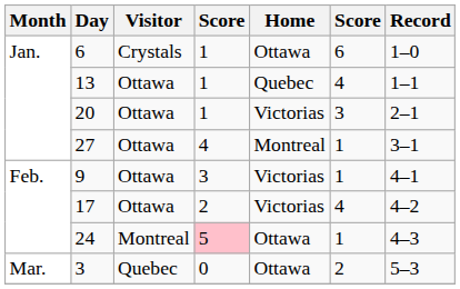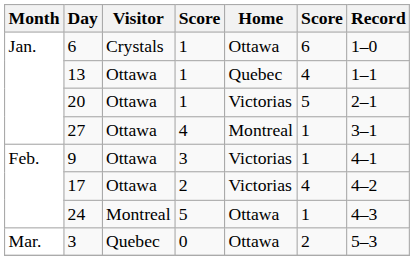 <table class="wikitable">
 <tr>
 <th>Month</th>
 <th>Day</th>
 <th>Visitor</th>
 <th>Score</th>
 <th>Home</th>
 <th>Score</th>
 <th>Record</th>
 </tr>
 <tr>
 <td rowspan=4 valign=top bgcolor="#fff">Jan.</td>
 <td>6</td>
 <td>Crystals</td>
 <td>1</td>
 <td>Ottawa</td>
 <td>6</td>
 <td>1–0</td>
 </tr>
 <tr>
 <td>13</td>
 <td>Ottawa</td>
 <td>1</td>
 <td>Quebec</td>
 <td>4</td>
 <td>1–1</td>
 </tr>
 <tr>
 <td>20</td>
 <td>Ottawa</td>
 <td>1</td>
 <td>Victorias</td>
-<td>3</td>
+<td>5</td>
 <td>2–1</td>
 </tr>
 <tr>
 <td>27</td>
 <td>Ottawa</td>
 <td>4</td>
 <td>Montreal</td>
 <td>1</td>
 <td>3–1</td>
 </tr>
 <tr>
 <td rowspan=3 valign=top bgcolor="#fff">Feb.</td>
 <td>9</td>
 <td>Ottawa</td>
 <td>3</td>
 <td>Victorias</td>
 <td>1</td>
 <td>4–1</td>
 </tr>
 <tr>
 <td>17</td>
 <td>Ottawa</td>
 <td>2</td>
 <td>Victorias</td>
 <td>4</td>
 <td>4–2</td>
 </tr>
 <tr>
 <td>24</td>
 <td>Montreal</td>
-<td style="background: pink;">5</td>
+<td>5</td>
 <td>Ottawa</td>
 <td>1</td>
 <td>4–3</td>
 </tr>
 <tr>
 <td valign=top bgcolor="#fff">Mar.</td>
 <td>3</td>
 <td>Quebec</td>
 <td>0</td>
 <td>Ottawa</td>
 <td>2</td>
 <td>5–3</td>
 </tr>
 <tr>
 </tr>
 </table>
